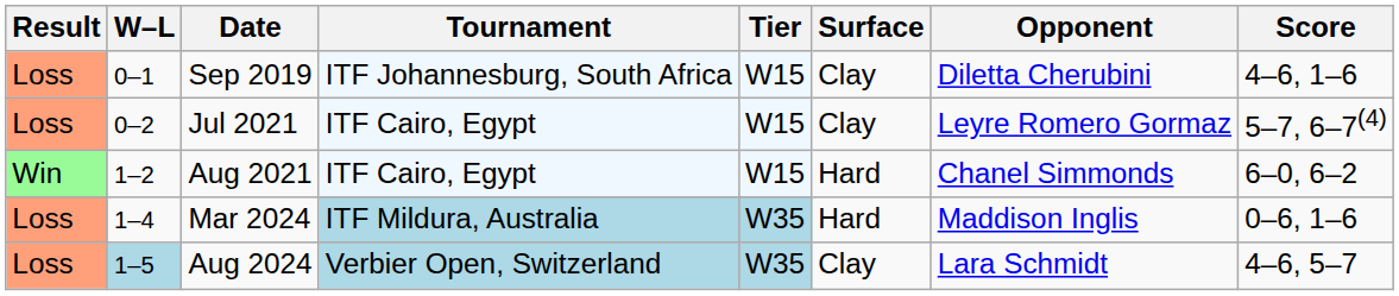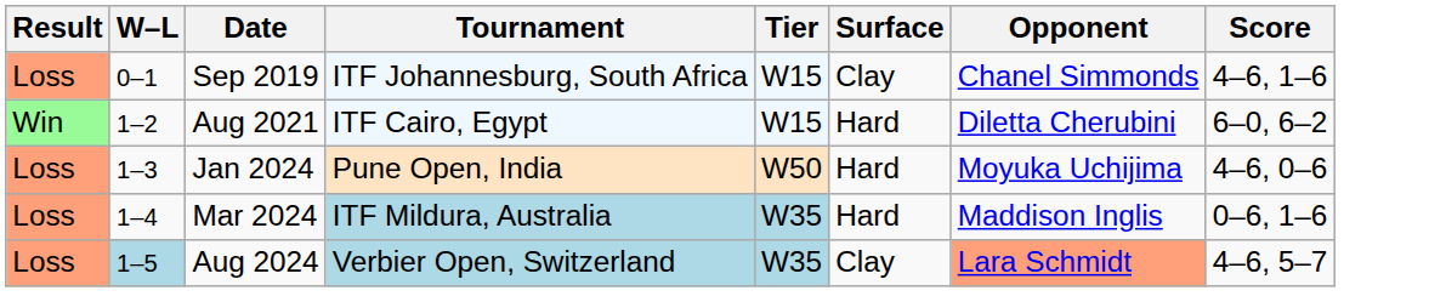 <table class="sortable wikitable">
 <tr>
 <th>Result</th>
 <th class="unsortable">W–L</th>
 <th>Date</th>
 <th>Tournament</th>
 <th>Tier</th>
 <th>Surface</th>
 <th>Opponent</th>
 <th class="unsortable">Score</th>
 </tr>
 <tr>
 <td style="background:#ffa07a;">Loss</td>
 <td><small>0–1</small></td>
 <td>Sep 2019</td>
 <td style="background:#f0f8ff;">ITF Johannesburg, South Africa</td>
 <td style="background:#f0f8ff;">W15</td>
 <td>Clay</td>
-<td> <a href='#'>Diletta Cherubini</a></td>
+<td> <a href='#'>Chanel Simmonds</a></td>
 <td>4–6, 1–6</td>
-</tr>
-<tr>
-<td style="background:#ffa07a;">Loss</td>
-<td><small>0–2</small></td>
-<td>Jul 2021</td>
-<td style="background:#f0f8ff;">ITF Cairo, Egypt</td>
-<td style="background:#f0f8ff;">W15</td>
-<td>Clay</td>
-<td> <a href='#'>Leyre Romero Gormaz</a></td>
-<td>5–7, 6–7<sup>(4)</sup></td>
 </tr>
 <tr>
 <td style="background:#98fb98;">Win</td>
 <td><small>1–2</small></td>
 <td>Aug 2021</td>
 <td style="background:#f0f8ff;">ITF Cairo, Egypt</td>
 <td style="background:#f0f8ff;">W15</td>
 <td>Hard</td>
-<td> <a href='#'>Chanel Simmonds</a></td>
+<td> <a href='#'>Diletta Cherubini</a></td>
 <td>6–0, 6–2</td>
+</tr>
+<tr>
+<td style="background:#ffa07a;">Loss</td>
+<td><small>1–3</small></td>
+<td>Jan 2024</td>
+<td style="background:#ffe4c4;">Pune Open, India</td>
+<td style="background:#ffe4c4;">W50</td>
+<td>Hard</td>
+<td> <a href='#'>Moyuka Uchijima</a></td>
+<td>4–6, 0–6</td>
 </tr>
 <tr>
 <td style="background:#ffa07a;">Loss</td>
 <td><small>1–4</small></td>
 <td>Mar 2024</td>
 <td style="background:lightblue;">ITF Mildura, Australia</td>
 <td style="background:lightblue;">W35</td>
 <td>Hard</td>
 <td> <a href='#'>Maddison Inglis</a></td>
 <td>0–6, 1–6</td>
 </tr>
 <tr>
 <td style="background:#ffa07a;">Loss</td>
 <td style="background: lightblue;"><small>1–5</small></td>
 <td>Aug 2024</td>
 <td style="background:lightblue;">Verbier Open, Switzerland</td>
 <td style="background:lightblue;">W35</td>
 <td>Clay</td>
-<td> <a href='#'>Lara Schmidt</a></td>
+<td style="background: lightsalmon;"> <a href='#'>Lara Schmidt</a></td>
 <td>4–6, 5–7</td>
 </tr>
 </table>
